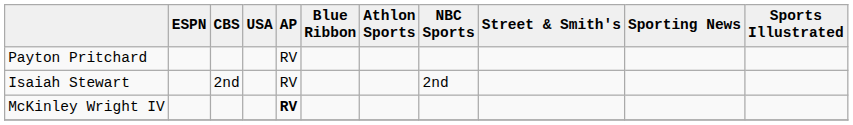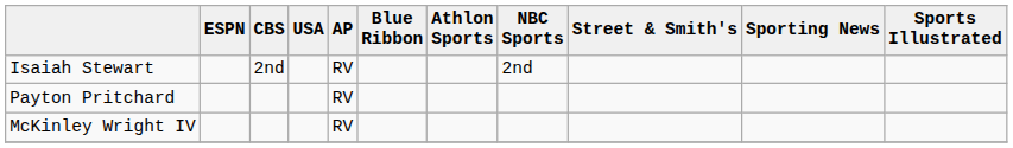 <table class="wikitable" style="white-space:nowrap; font-size:90%;">
 <tr>
 <td align="center" style="background:#f0f0f0;"><strong> </strong></td>
 <td align="center" style="background:#f0f0f0;"><strong>ESPN</strong></td>
 <td align="center" style="background:#f0f0f0;"><strong>CBS</strong></td>
 <td align="center" style="background:#f0f0f0;"><strong>USA</strong></td>
 <td align="center" style="background:#f0f0f0;"><strong>AP</strong></td>
 <td align="center" style="background:#f0f0f0;"><strong>Blue<br>Ribbon</strong></td>
 <td align="center" style="background:#f0f0f0;"><strong>Athlon<br>Sports</strong></td>
 <td align="center" style="background:#f0f0f0;"><strong>NBC<br>Sports</strong></td>
 <td align="center" style="background:#f0f0f0;"><strong>Street & Smith's</strong></td>
 <td align="center" style="background:#f0f0f0;"><strong>Sporting News</strong></td>
 <td align="center" style="background:#f0f0f0;"><strong>Sports<br>Illustrated</strong></td>
 </tr>
 <tr>
+<td>Isaiah Stewart</td>
+<td></td>
+<td>2nd</td>
+<td></td>
+<td>RV</td>
+<td></td>
+<td></td>
+<td>2nd</td>
+<td></td>
+<td></td>
+<td></td>
+</tr>
+<tr>
 <td>Payton Pritchard</td>
 <td></td>
 <td></td>
 <td></td>
 <td>RV</td>
 <td></td>
 <td></td>
 <td></td>
 <td></td>
 <td></td>
 <td></td>
 </tr>
 <tr>
-<td>Isaiah Stewart</td>
-<td></td>
-<td>2nd</td>
-<td></td>
-<td>RV</td>
-<td></td>
-<td></td>
-<td>2nd</td>
-<td></td>
-<td></td>
-<td></td>
-</tr>
-<tr>
 <td>McKinley Wright IV</td>
 <td></td>
 <td></td>
 <td></td>
-<td><strong>RV</strong></td>
+<td>RV</td>
 <td></td>
 <td></td>
 <td></td>
 <td></td>
 <td></td>
 <td></td>
 </tr>
 <tr>
 </tr>
 </table>
